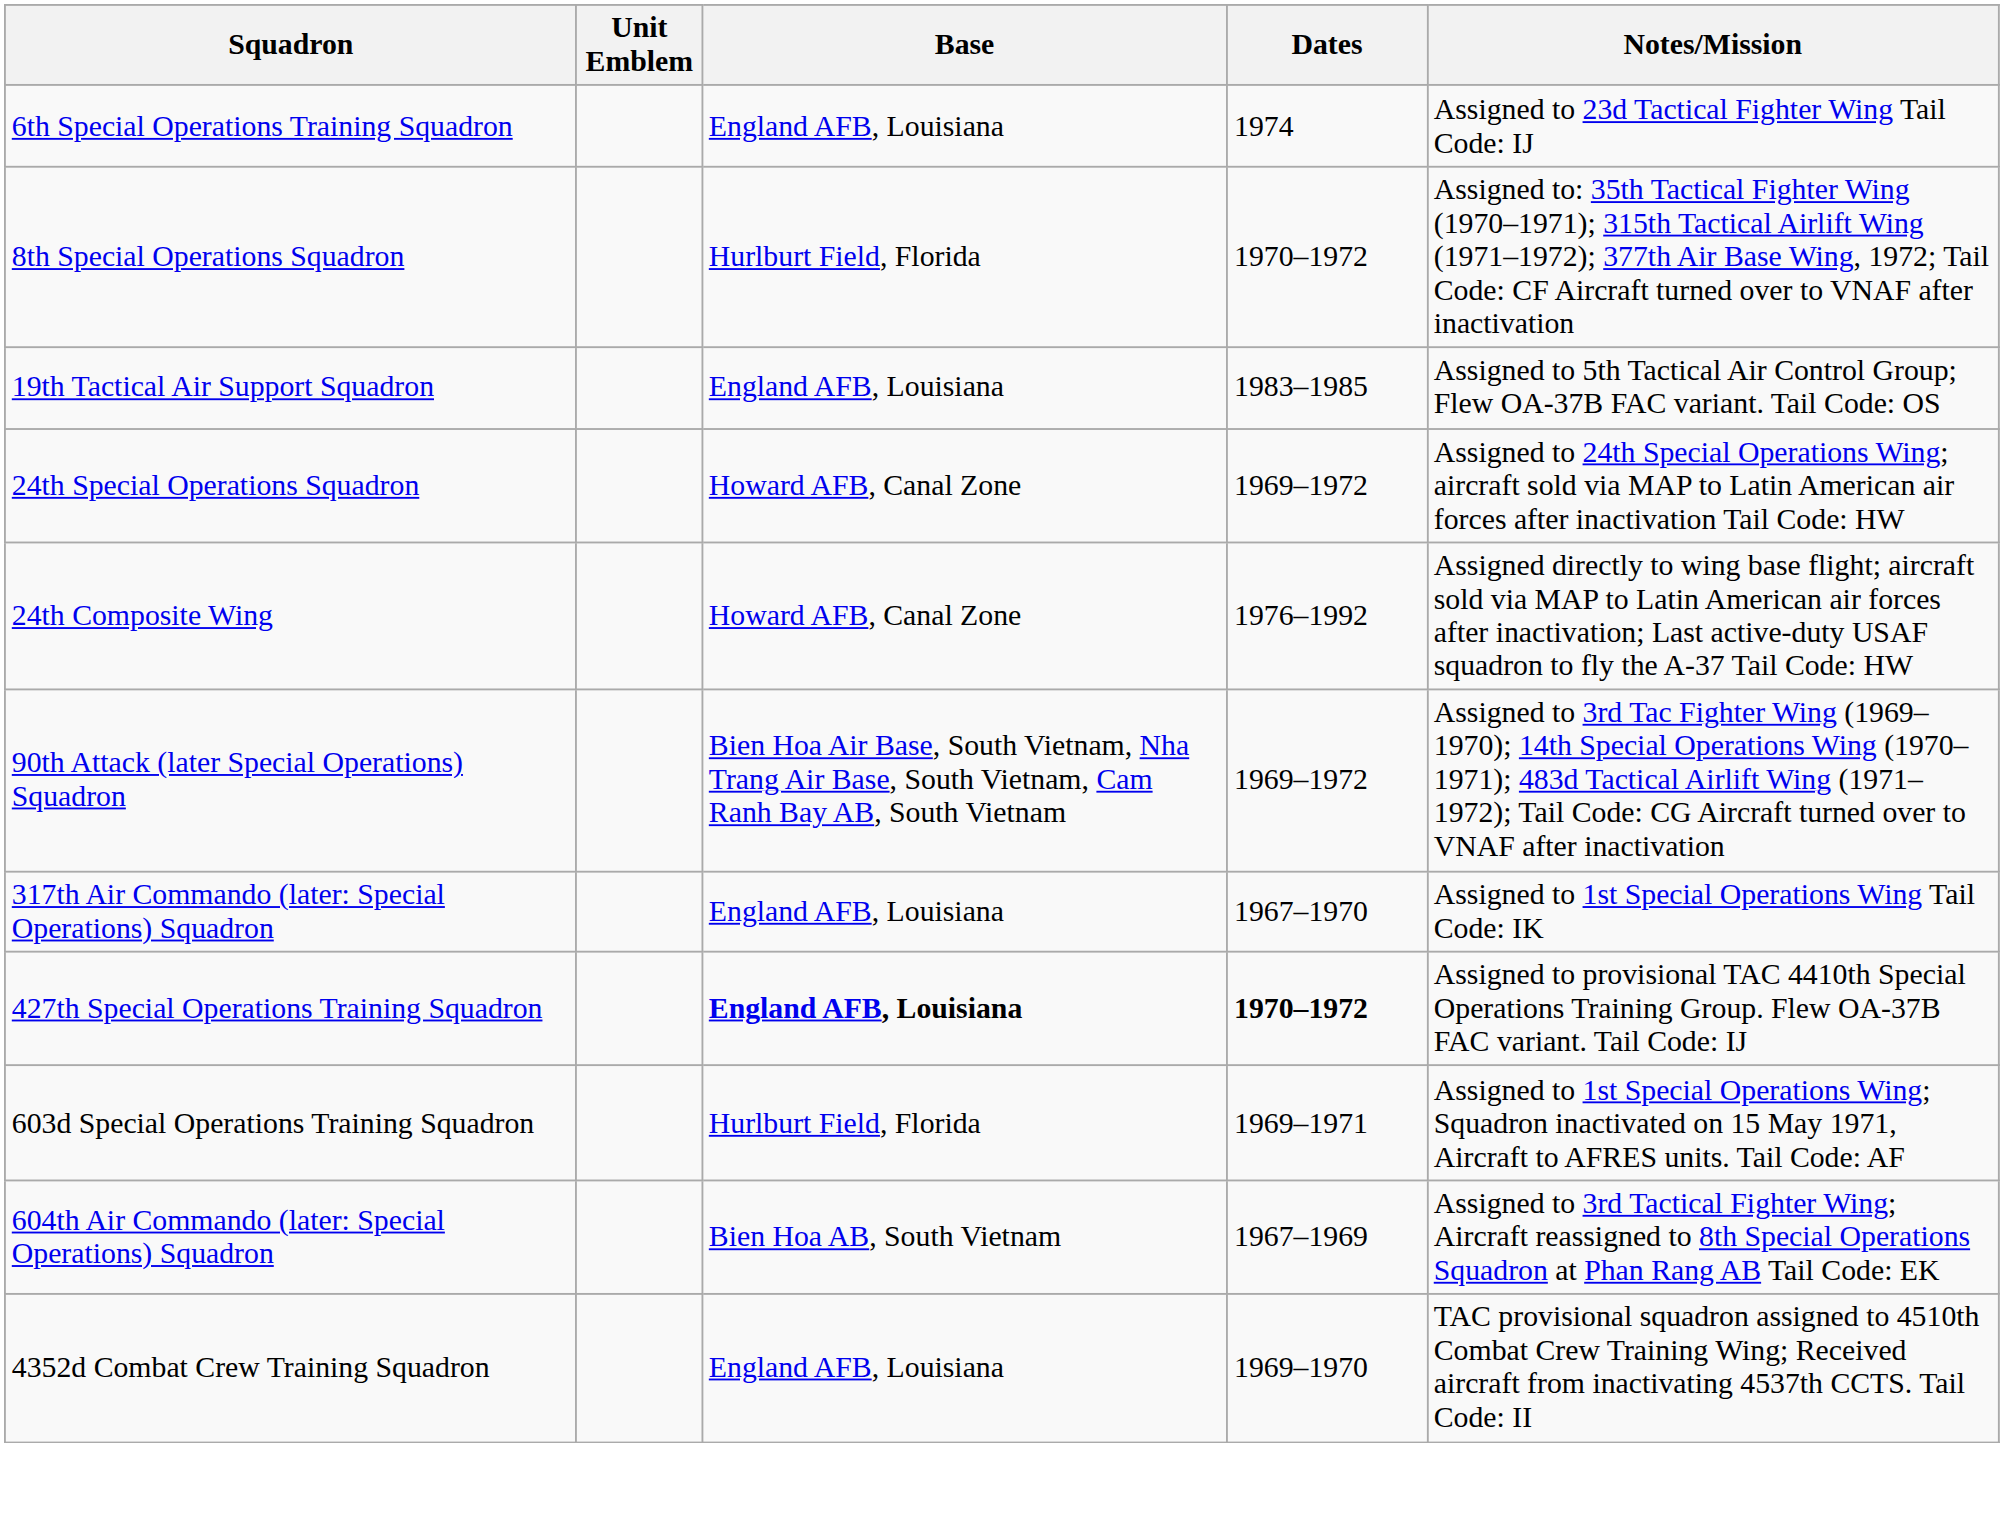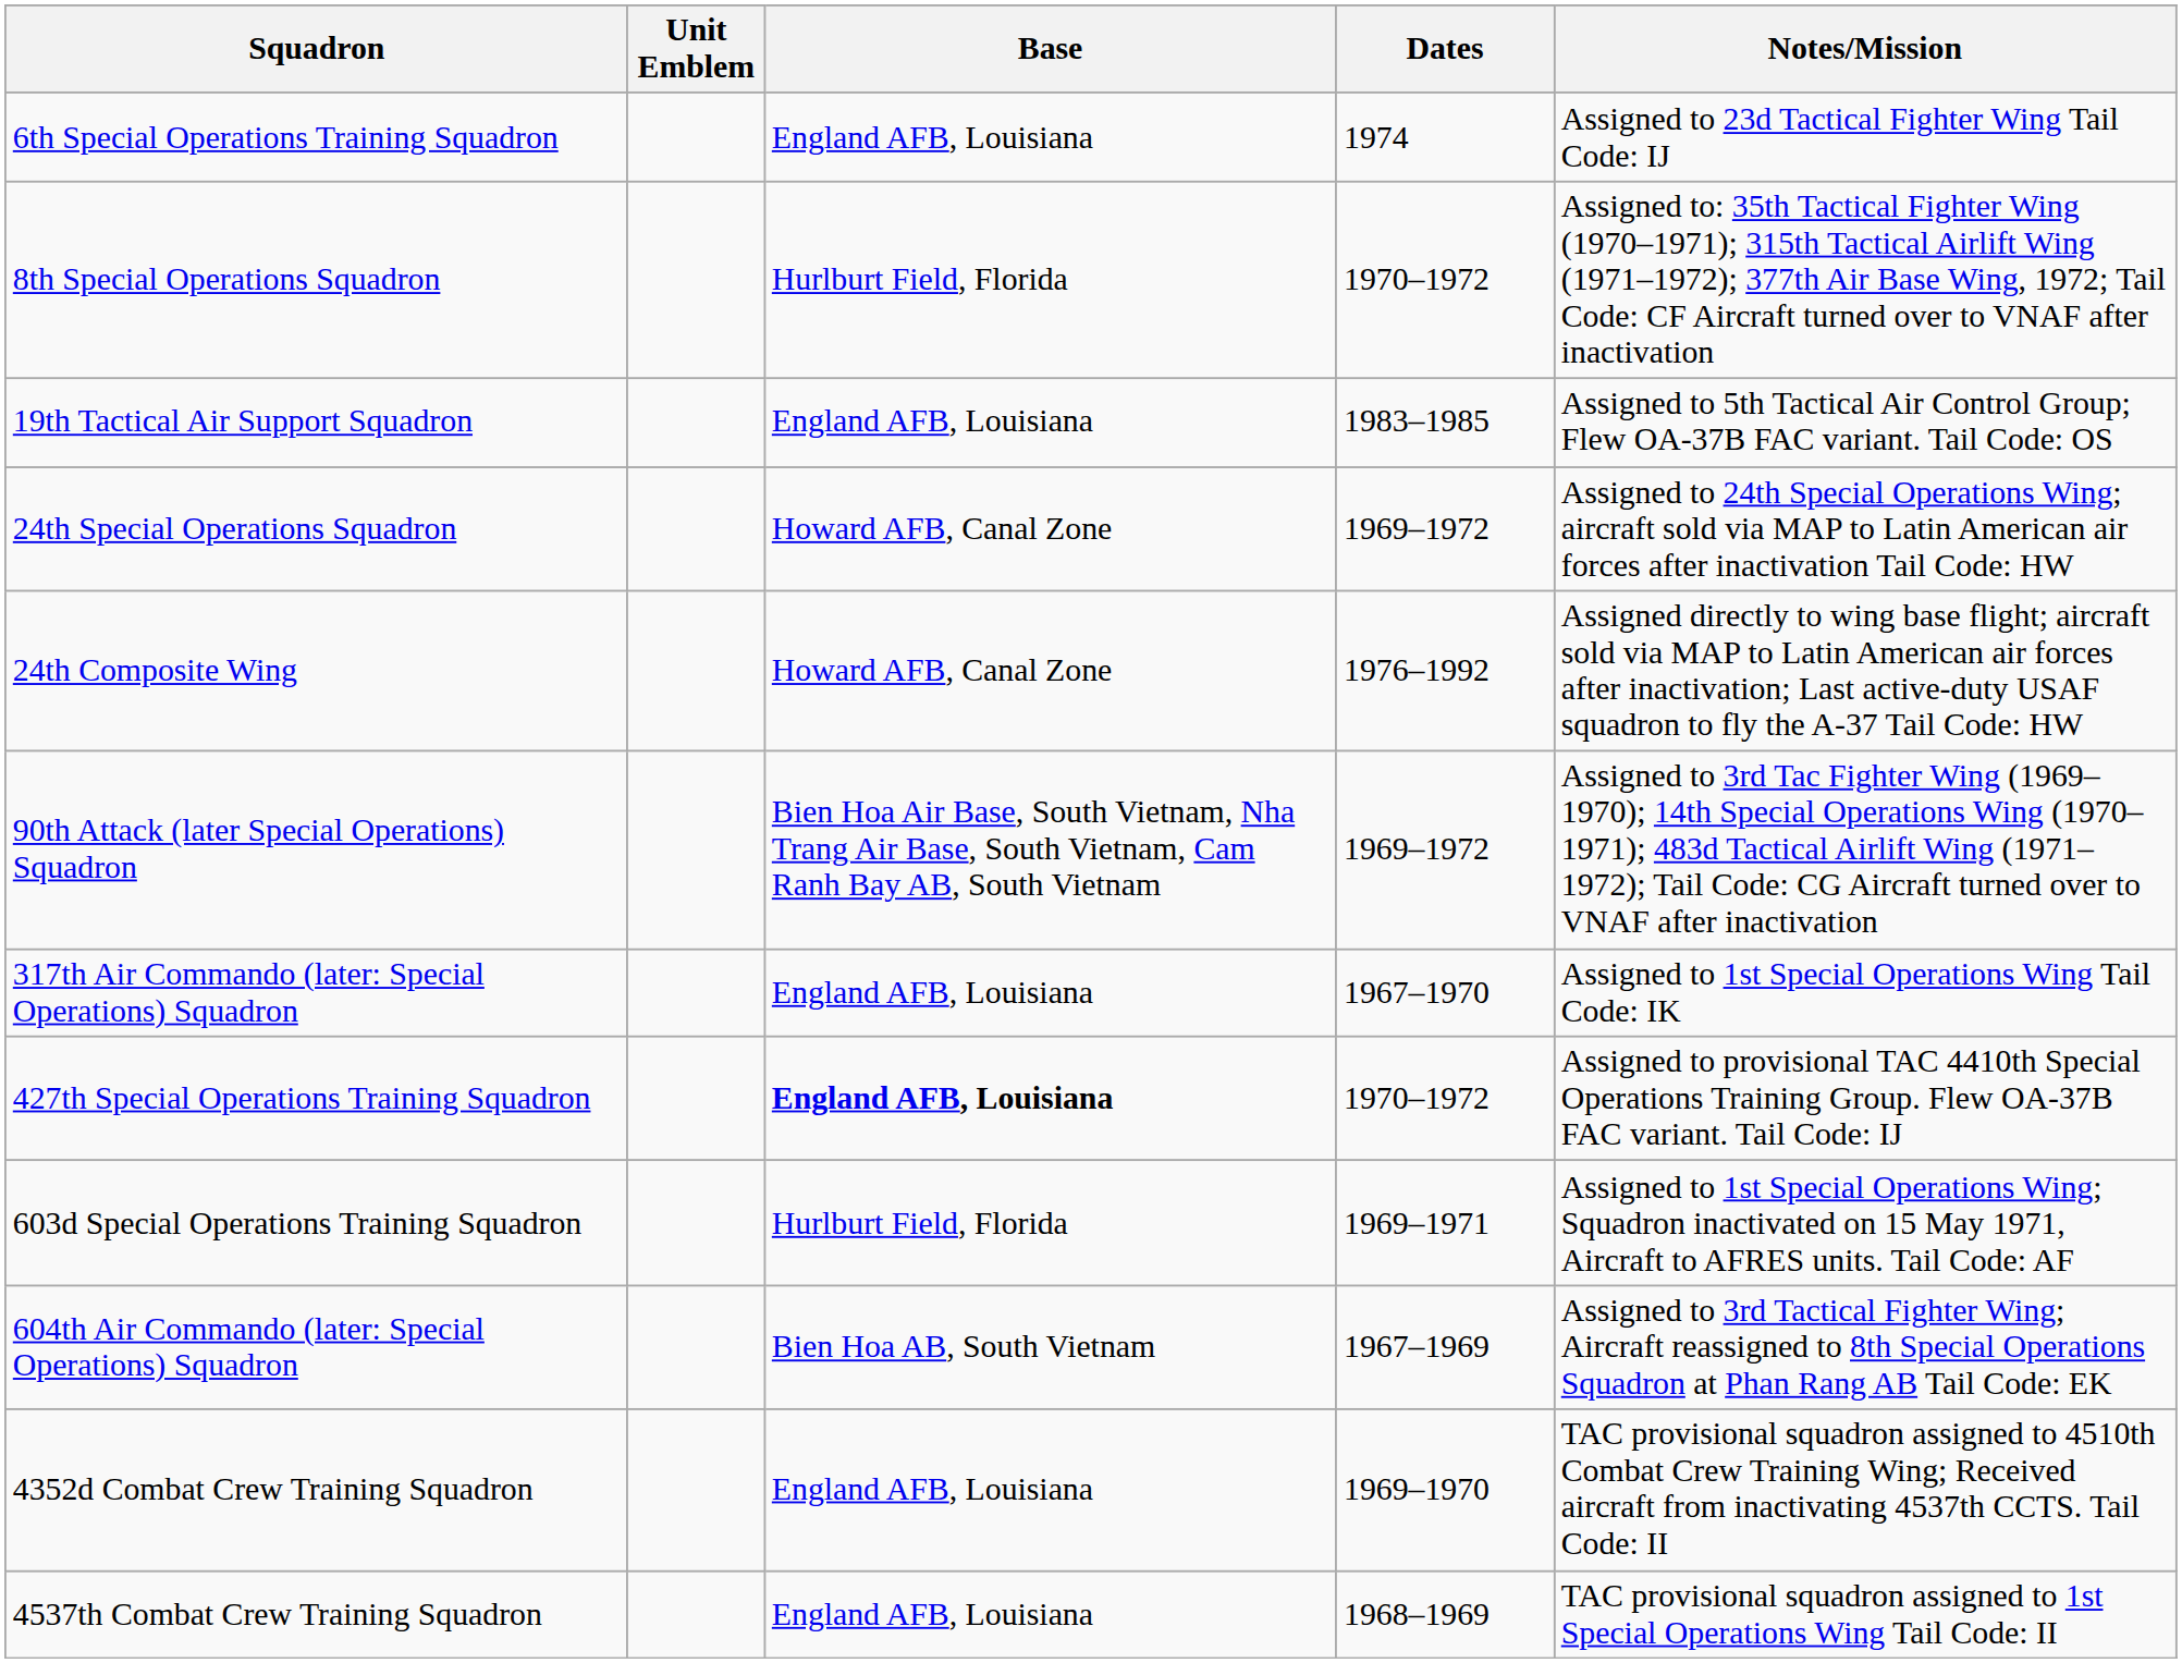 <table class="wikitable">
 <tr>
 <th scope="col" width="300">Squadron</th>
 <th scope="col" width="60">Unit Emblem</th>
 <th scope="col" width="275">Base</th>
 <th scope="col" width="100">Dates</th>
 <th scope="col" width="300">Notes/Mission</th>
 </tr>
 <tr>
 <td><a href='#'>6th Special Operations Training Squadron</a></td>
 <td></td>
 <td><a href='#'>England AFB</a>, Louisiana</td>
 <td>1974</td>
 <td>Assigned to <a href='#'>23d Tactical Fighter Wing</a> Tail Code: IJ</td>
 </tr>
 <tr>
 <td><a href='#'>8th Special Operations Squadron</a></td>
 <td></td>
 <td><a href='#'>Hurlburt Field</a>, Florida</td>
 <td>1970–1972</td>
 <td>Assigned to: <a href='#'>35th Tactical Fighter Wing</a> (1970–1971); <a href='#'>315th Tactical Airlift Wing</a> (1971–1972); <a href='#'>377th Air Base Wing</a>, 1972; Tail Code: CF Aircraft turned over to VNAF after inactivation</td>
 </tr>
 <tr>
 <td><a href='#'>19th Tactical Air Support Squadron</a></td>
 <td></td>
 <td><a href='#'>England AFB</a>, Louisiana</td>
 <td>1983–1985</td>
 <td>Assigned to 5th Tactical Air Control Group; Flew OA-37B FAC variant. Tail Code: OS</td>
 </tr>
 <tr>
 <td><a href='#'>24th Special Operations Squadron</a></td>
 <td></td>
 <td><a href='#'>Howard AFB</a>, Canal Zone</td>
 <td>1969–1972</td>
 <td>Assigned to <a href='#'>24th Special Operations Wing</a>; aircraft sold via MAP to Latin American air forces after inactivation Tail Code: HW</td>
 </tr>
 <tr>
 <td><a href='#'>24th Composite Wing</a></td>
 <td></td>
 <td><a href='#'>Howard AFB</a>, Canal Zone</td>
 <td>1976–1992</td>
 <td>Assigned directly to wing base flight; aircraft sold via MAP to Latin American air forces after inactivation; Last active-duty USAF squadron to fly the A-37 Tail Code: HW</td>
 </tr>
 <tr>
 <td><a href='#'>90th Attack (later Special Operations) Squadron</a></td>
 <td></td>
 <td><a href='#'>Bien Hoa Air Base</a>, South Vietnam, <a href='#'>Nha Trang Air Base</a>, South Vietnam, <a href='#'>Cam Ranh Bay AB</a>, South Vietnam</td>
 <td>1969–1972</td>
 <td>Assigned to <a href='#'>3rd Tac Fighter Wing</a> (1969–1970); <a href='#'>14th Special Operations Wing</a> (1970–1971); <a href='#'>483d Tactical Airlift Wing</a> (1971–1972); Tail Code: CG  Aircraft turned over to VNAF after inactivation</td>
 </tr>
 <tr>
 <td><a href='#'>317th Air Commando (later: Special Operations) Squadron</a></td>
 <td></td>
 <td><a href='#'>England AFB</a>, Louisiana</td>
 <td>1967–1970</td>
 <td>Assigned to <a href='#'>1st Special Operations Wing</a> Tail Code: IK</td>
 </tr>
 <tr>
 <td><a href='#'>427th Special Operations Training Squadron</a></td>
 <td></td>
 <td><strong><a href='#'>England AFB</a>, Louisiana</strong></td>
-<td><strong>1970–1972</strong></td>
+<td>1970–1972</td>
 <td>Assigned to provisional TAC 4410th Special Operations Training Group.  Flew OA-37B FAC variant.  Tail Code: IJ</td>
 </tr>
 <tr>
 <td>603d Special Operations Training Squadron</td>
 <td></td>
 <td><a href='#'>Hurlburt Field</a>, Florida</td>
 <td>1969–1971</td>
 <td>Assigned to <a href='#'>1st Special Operations Wing</a>; Squadron inactivated on 15 May 1971, Aircraft to AFRES units. Tail Code: AF</td>
 </tr>
 <tr>
 <td><a href='#'>604th Air Commando (later: Special Operations) Squadron</a></td>
 <td></td>
 <td><a href='#'>Bien Hoa AB</a>, South Vietnam</td>
 <td>1967–1969</td>
 <td>Assigned to <a href='#'>3rd Tactical Fighter Wing</a>; Aircraft reassigned to <a href='#'>8th Special Operations Squadron</a> at <a href='#'>Phan Rang AB</a> Tail Code: EK</td>
 </tr>
 <tr>
 <td>4352d Combat Crew Training Squadron</td>
 <td></td>
 <td><a href='#'>England AFB</a>, Louisiana</td>
 <td>1969–1970</td>
 <td>TAC provisional squadron assigned to 4510th Combat Crew Training Wing; Received aircraft from inactivating 4537th CCTS. Tail Code: II</td>
 </tr>
 <tr>
+<td>4537th Combat Crew Training Squadron</td>
+<td></td>
+<td><a href='#'>England AFB</a>, Louisiana</td>
+<td>1968–1969</td>
+<td>TAC provisional squadron assigned to <a href='#'>1st Special Operations Wing</a> Tail Code: II</td>
+</tr>
+<tr>
 </tr>
 <tr>
 </tr>
 </table>
